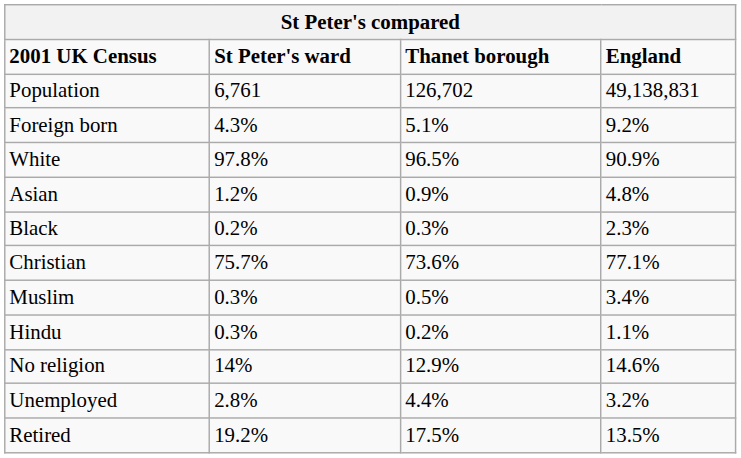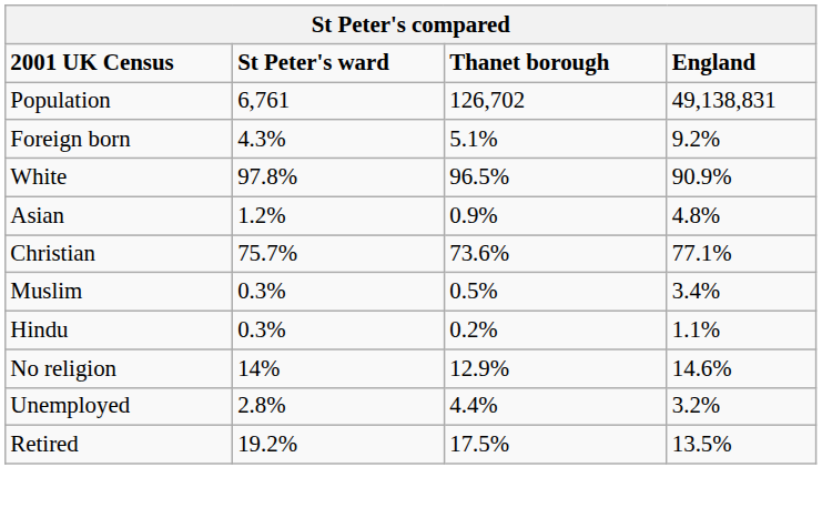 <table class="wikitable" id="toc" style="float: centre; margin-left: 2em; width: 40%; font-size: 90%;" cellspacing="3">
 <tr>
 <th colspan="4"><strong>St Peter's compared</strong></th>
 </tr>
 <tr>
 <td><strong>2001 UK Census</strong></td>
 <td><strong>St Peter's ward</strong></td>
 <td><strong>Thanet borough</strong></td>
 <td><strong>England</strong></td>
 </tr>
 <tr>
 <td>Population</td>
 <td>6,761</td>
 <td>126,702</td>
 <td>49,138,831</td>
 </tr>
 <tr>
 <td>Foreign born</td>
 <td>4.3%</td>
 <td>5.1%</td>
 <td>9.2%</td>
 </tr>
 <tr>
 <td>White</td>
 <td>97.8%</td>
 <td>96.5%</td>
 <td>90.9%</td>
 </tr>
 <tr>
 <td>Asian</td>
 <td>1.2%</td>
 <td>0.9%</td>
 <td>4.8%</td>
-</tr>
-<tr>
-<td>Black</td>
-<td>0.2%</td>
-<td>0.3%</td>
-<td>2.3%</td>
 </tr>
 <tr>
 <td>Christian</td>
 <td>75.7%</td>
 <td>73.6%</td>
 <td>77.1%</td>
 </tr>
 <tr>
 <td>Muslim</td>
 <td>0.3%</td>
 <td>0.5%</td>
 <td>3.4%</td>
 </tr>
 <tr>
 <td>Hindu</td>
 <td>0.3%</td>
 <td>0.2%</td>
 <td>1.1%</td>
 </tr>
 <tr>
 <td>No religion</td>
 <td>14%</td>
 <td>12.9%</td>
 <td>14.6%</td>
 </tr>
 <tr>
 <td>Unemployed</td>
 <td>2.8%</td>
 <td>4.4%</td>
 <td>3.2%</td>
 </tr>
 <tr>
 <td>Retired</td>
 <td>19.2%</td>
 <td>17.5%</td>
 <td>13.5%</td>
 </tr>
 </table>
